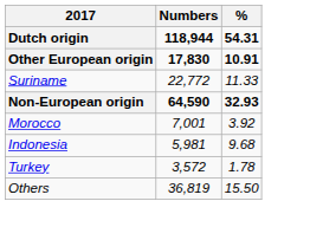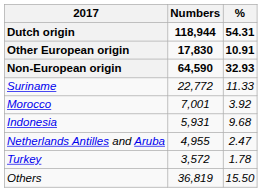 <table class="wikitable" style="text-align:center;">
 <tr>
 <th scope=col>2017</th>
 <th scope=col>Numbers</th>
 <th scope=col>%</th>
 </tr>
 <tr>
 <th style="text-align:left;">Dutch origin</th>
 <td><strong>118,944</strong></td>
 <td><strong>54.31</strong></td>
 </tr>
 <tr>
 <th style="text-align:left;">Other European origin</th>
 <td><strong>17,830</strong></td>
 <td><strong>10.91</strong></td>
 </tr>
+<tr>
+<th style="text-align:left;">Non-European origin</th>
+<td><strong>64,590</strong></td>
+<td><strong>32.93</strong></td>
+</tr>
 <tr style="text-align:left;">
 <td><em><a href='#'>Suriname</a></em></td>
 <td style="text-align:center;"><em>22,772</em></td>
 <td style="text-align:center;"><em>11.33</em></td>
-</tr>
-<tr>
-<th style="text-align:left;">Non-European origin</th>
-<td><strong>64,590</strong></td>
-<td><strong>32.93</strong></td>
 </tr>
 <tr style="text-align:left;">
 <td><em><a href='#'>Morocco</a></em></td>
 <td style="text-align:center;"><em>7,001</em></td>
 <td style="text-align:center;"><em>3.92</em></td>
 </tr>
 <tr style="text-align:left;">
 <td><em><a href='#'>Indonesia</a></em></td>
-<td style="text-align:center;"><em>5,981</em></td>
+<td style="text-align:center;"><em>5,931</em></td>
 <td style="text-align:center;"><em>9.68</em></td>
+</tr>
+<tr style="text-align:left;">
+<td><em><a href='#'>Netherlands Antilles</a> and <a href='#'>Aruba</a></em></td>
+<td style="text-align:center;"><em>4,955</em></td>
+<td style="text-align:center;"><em>2.47</em></td>
 </tr>
 <tr style="text-align:left;">
 <td><em><a href='#'>Turkey</a></em></td>
 <td style="text-align:center;"><em>3,572</em></td>
 <td style="text-align:center;"><em>1.78</em></td>
 </tr>
 <tr style="text-align:left;">
 <td><em>Others</em></td>
 <td style="text-align:center;"><em>36,819</em></td>
 <td style="text-align:center;"><em>15.50</em></td>
 </tr>
 </table>
